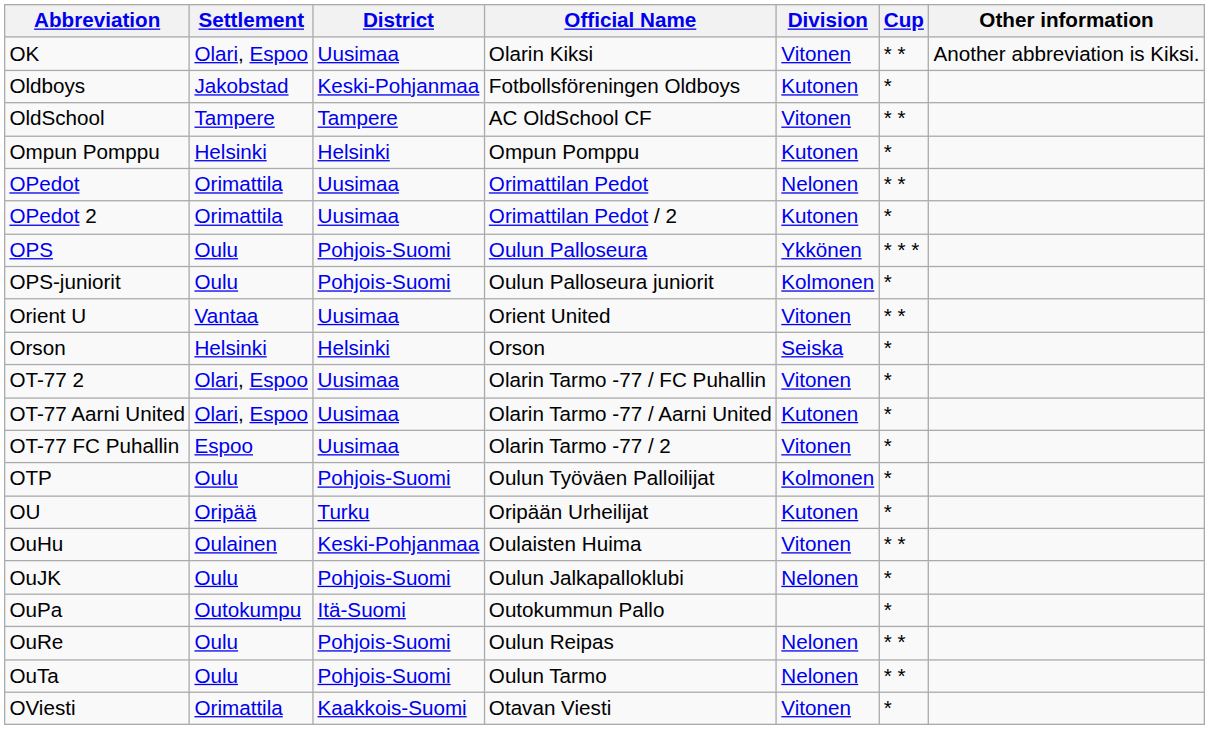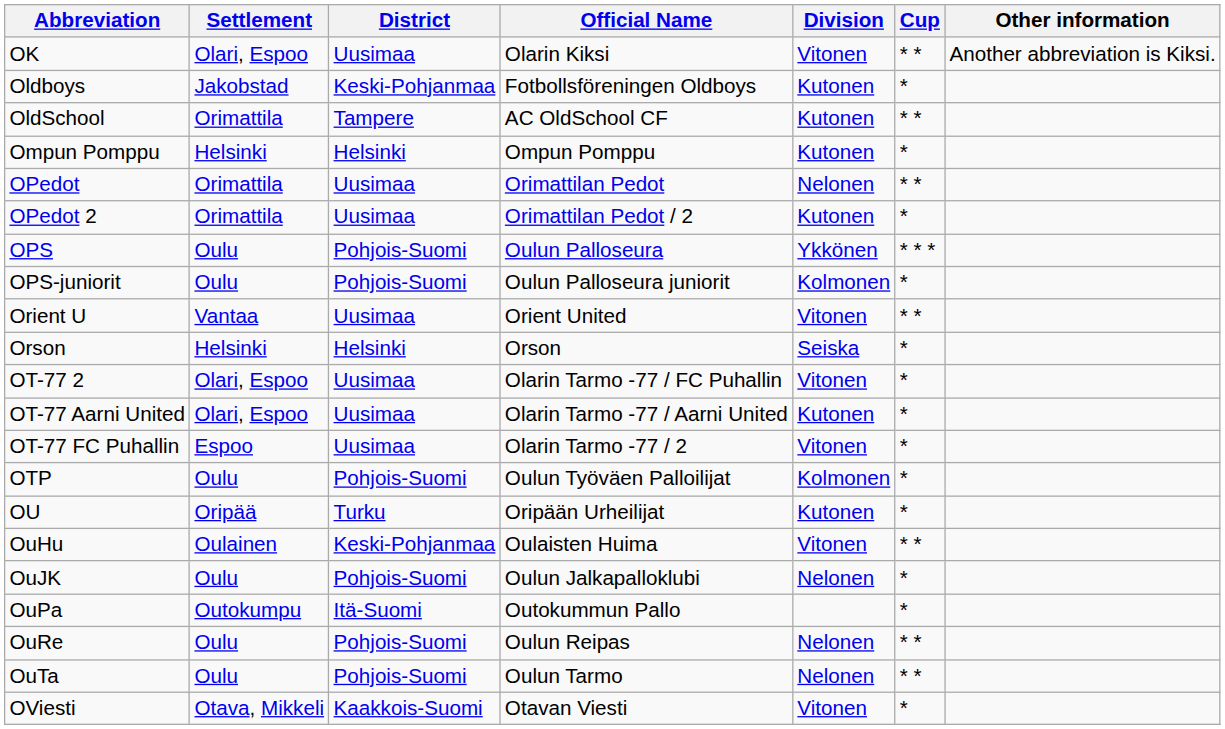 <table class="wikitable" style="text-align:left">
 <tr>
 <th style= width="120px"><a href='#'>Abbreviation</a></th>
 <th style= width="110px"><a href='#'>Settlement</a></th>
 <th style= width="80px"><a href='#'>District</a></th>
 <th style= width="200px"><a href='#'>Official Name</a></th>
 <th style= width="80px"><a href='#'>Division</a></th>
 <th style= width="40px"><a href='#'>Cup</a></th>
 <th style= width="220px">Other information</th>
 </tr>
 <tr>
 <td>OK</td>
 <td><a href='#'>Olari</a>,  <a href='#'>Espoo</a></td>
 <td><a href='#'>Uusimaa</a></td>
 <td>Olarin Kiksi</td>
 <td><a href='#'>Vitonen</a></td>
 <td>* *</td>
 <td>Another abbreviation is Kiksi.</td>
 </tr>
 <tr>
 <td>Oldboys</td>
 <td><a href='#'>Jakobstad</a></td>
 <td><a href='#'>Keski-Pohjanmaa</a></td>
 <td>Fotbollsföreningen Oldboys</td>
 <td><a href='#'>Kutonen</a></td>
 <td>*</td>
 <td></td>
 </tr>
 <tr>
 <td>OldSchool</td>
-<td><a href='#'>Tampere</a></td>
+<td><a href='#'>Orimattila</a></td>
 <td><a href='#'>Tampere</a></td>
 <td>AC OldSchool CF</td>
-<td><a href='#'>Vitonen</a></td>
+<td><a href='#'>Kutonen</a></td>
 <td>* *</td>
 <td></td>
 </tr>
 <tr>
 <td>Ompun Pomppu</td>
 <td><a href='#'>Helsinki</a></td>
 <td><a href='#'>Helsinki</a></td>
 <td>Ompun Pomppu</td>
 <td><a href='#'>Kutonen</a></td>
 <td>*</td>
 <td></td>
 </tr>
 <tr>
 <td><a href='#'>OPedot</a></td>
 <td><a href='#'>Orimattila</a></td>
 <td><a href='#'>Uusimaa</a></td>
 <td><a href='#'>Orimattilan Pedot</a></td>
 <td><a href='#'>Nelonen</a></td>
 <td>* *</td>
 <td></td>
 </tr>
 <tr>
 <td><a href='#'>OPedot</a> 2</td>
 <td><a href='#'>Orimattila</a></td>
 <td><a href='#'>Uusimaa</a></td>
 <td><a href='#'>Orimattilan Pedot</a> / 2</td>
 <td><a href='#'>Kutonen</a></td>
 <td>*</td>
 <td></td>
 </tr>
 <tr>
 <td><a href='#'>OPS</a></td>
 <td><a href='#'>Oulu</a></td>
 <td><a href='#'>Pohjois-Suomi</a></td>
 <td><a href='#'>Oulun Palloseura</a></td>
 <td><a href='#'>Ykkönen</a></td>
 <td>* * *</td>
 <td></td>
 </tr>
 <tr>
 <td>OPS-juniorit</td>
 <td><a href='#'>Oulu</a></td>
 <td><a href='#'>Pohjois-Suomi</a></td>
 <td>Oulun Palloseura juniorit</td>
 <td><a href='#'>Kolmonen</a></td>
 <td>*</td>
 <td></td>
 </tr>
 <tr>
 <td>Orient U</td>
 <td><a href='#'>Vantaa</a></td>
 <td><a href='#'>Uusimaa</a></td>
 <td>Orient United</td>
 <td><a href='#'>Vitonen</a></td>
 <td>* *</td>
 <td></td>
 </tr>
 <tr>
 <td>Orson</td>
 <td><a href='#'>Helsinki</a></td>
 <td><a href='#'>Helsinki</a></td>
 <td>Orson</td>
 <td><a href='#'>Seiska</a></td>
 <td>*</td>
 <td></td>
 </tr>
 <tr>
 <td>OT-77 2</td>
 <td><a href='#'>Olari</a>,  <a href='#'>Espoo</a></td>
 <td><a href='#'>Uusimaa</a></td>
 <td>Olarin Tarmo -77 / FC Puhallin</td>
 <td><a href='#'>Vitonen</a></td>
 <td>*</td>
 <td></td>
 </tr>
 <tr>
 <td>OT-77 Aarni United</td>
 <td><a href='#'>Olari</a>, <a href='#'>Espoo</a></td>
 <td><a href='#'>Uusimaa</a></td>
 <td>Olarin Tarmo -77 / Aarni United</td>
 <td><a href='#'>Kutonen</a></td>
 <td>*</td>
 <td></td>
 </tr>
 <tr>
 <td>OT-77 FC Puhallin</td>
 <td><a href='#'>Espoo</a></td>
 <td><a href='#'>Uusimaa</a></td>
 <td>Olarin Tarmo -77 / 2</td>
 <td><a href='#'>Vitonen</a></td>
 <td>*</td>
 <td></td>
 </tr>
 <tr>
 <td>OTP</td>
 <td><a href='#'>Oulu</a></td>
 <td><a href='#'>Pohjois-Suomi</a></td>
 <td>Oulun Työväen Palloilijat</td>
 <td><a href='#'>Kolmonen</a></td>
 <td>*</td>
 <td></td>
 </tr>
 <tr>
 <td>OU</td>
 <td><a href='#'>Oripää</a></td>
 <td><a href='#'>Turku</a></td>
 <td>Oripään Urheilijat</td>
 <td><a href='#'>Kutonen</a></td>
 <td>*</td>
 <td></td>
 </tr>
 <tr>
 <td>OuHu</td>
 <td><a href='#'>Oulainen</a></td>
 <td><a href='#'>Keski-Pohjanmaa</a></td>
 <td>Oulaisten Huima</td>
 <td><a href='#'>Vitonen</a></td>
 <td>* *</td>
 <td></td>
 </tr>
 <tr>
 <td>OuJK</td>
 <td><a href='#'>Oulu</a></td>
 <td><a href='#'>Pohjois-Suomi</a></td>
 <td>Oulun Jalkapalloklubi</td>
 <td><a href='#'>Nelonen</a></td>
 <td>*</td>
 <td></td>
 </tr>
 <tr>
 <td>OuPa</td>
 <td><a href='#'>Outokumpu</a></td>
 <td><a href='#'>Itä-Suomi</a></td>
 <td>Outokummun Pallo</td>
 <td></td>
 <td>*</td>
 <td></td>
 </tr>
 <tr>
 <td>OuRe</td>
 <td><a href='#'>Oulu</a></td>
 <td><a href='#'>Pohjois-Suomi</a></td>
 <td>Oulun Reipas</td>
 <td><a href='#'>Nelonen</a></td>
 <td>* *</td>
 <td></td>
 </tr>
 <tr>
 <td>OuTa</td>
 <td><a href='#'>Oulu</a></td>
 <td><a href='#'>Pohjois-Suomi</a></td>
 <td>Oulun Tarmo</td>
 <td><a href='#'>Nelonen</a></td>
 <td>* *</td>
 <td></td>
 </tr>
 <tr>
 <td>OViesti</td>
-<td><a href='#'>Orimattila</a></td>
+<td><a href='#'>Otava</a>, <a href='#'>Mikkeli</a></td>
 <td><a href='#'>Kaakkois-Suomi</a></td>
 <td>Otavan Viesti</td>
 <td><a href='#'>Vitonen</a></td>
 <td>*</td>
 <td></td>
 </tr>
 <tr>
 </tr>
 </table>
